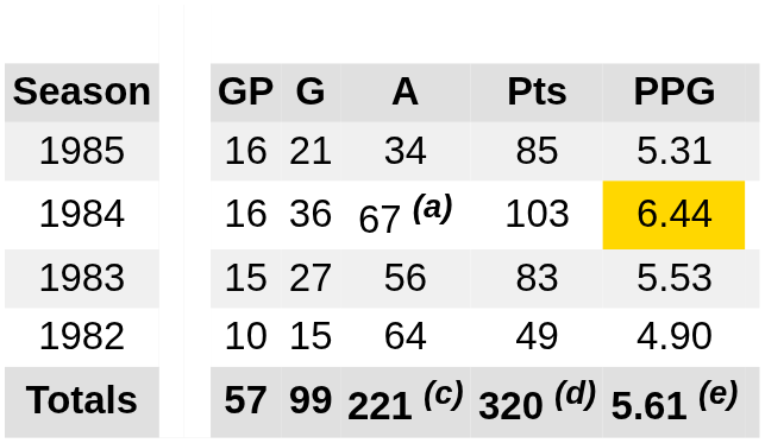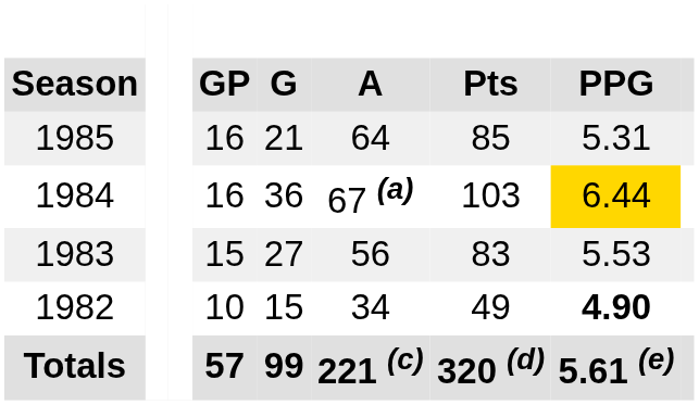 <table BORDER="0" CELLPADDING="3" CELLSPACING="0">
 <tr ALIGN="center" bgcolor="#e0e0e0">
 <th colspan="1" bgcolor="#ffffff"> </th>
 <th rowspan="99" bgcolor="#ffffff"> </th>
 <th rowspan="99" bgcolor="#ffffff"> </th>
 </tr>
 <tr ALIGN="center" bgcolor="#e0e0e0">
 <th>Season</th>
 <th>GP</th>
 <th>G</th>
 <th>A</th>
 <th>Pts</th>
 <th>PPG</th>
 <th></th>
 </tr>
 <tr ALIGN="center" bgcolor="#f0f0f0">
 <td>1985</td>
 <td>16</td>
 <td>21</td>
-<td>34</td>
+<td>64</td>
 <td>85</td>
 <td>5.31</td>
 <td></td>
 </tr>
 <tr ALIGN="center">
 <td>1984</td>
 <td>16</td>
 <td>36</td>
 <td>67 <sup><strong><em>(a)</em></strong></sup></td>
 <td>103</td>
 <td style="background: gold;">6.44</td>
 <td></td>
 </tr>
 <tr ALIGN="center" bgcolor="#f0f0f0">
 <td>1983</td>
 <td>15</td>
 <td>27</td>
 <td>56</td>
 <td>83</td>
 <td>5.53</td>
 <td></td>
 </tr>
 <tr ALIGN="center">
 <td>1982</td>
 <td>10</td>
 <td>15</td>
-<td>64</td>
+<td>34</td>
 <td>49</td>
-<td>4.90</td>
+<td><strong>4.90</strong></td>
 <td></td>
 </tr>
 <tr ALIGN="center" bgcolor="#e0e0e0">
 <th colspan="1.5">Totals</th>
 <th>57</th>
 <th>99</th>
 <th>221 <sup><strong><em>(c)</em></strong></sup></th>
 <th>320 <sup><strong><em>(d)</em></strong></sup></th>
 <th>5.61 <sup><strong><em>(e)</em></strong></sup></th>
 <th></th>
 </tr>
 </table>
